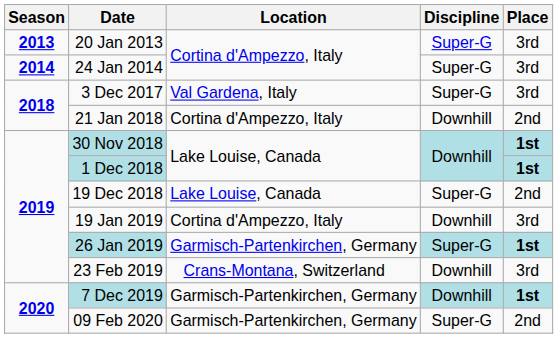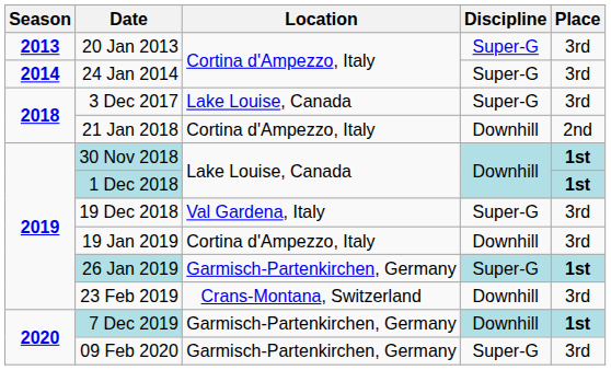 <table class="wikitable" style="text-align:center; font-size:95%;">
 <tr>
 <th>Season</th>
 <th>Date</th>
 <th>Location</th>
 <th>Discipline</th>
 <th>Place</th>
 </tr>
 <tr>
 <td><strong><a href='#'>2013</a></strong></td>
 <td align=right>20 Jan 2013</td>
 <td rowspan=2 align=left> <a href='#'>Cortina d'Ampezzo</a>, Italy</td>
 <td><a href='#'>Super-G</a></td>
 <td>3rd</td>
 </tr>
 <tr>
 <td><strong><a href='#'>2014</a></strong></td>
 <td align=right>24 Jan 2014</td>
 <td>Super-G</td>
 <td>3rd</td>
 </tr>
 <tr>
 <td rowspan=2><strong><a href='#'>2018</a></strong></td>
 <td align=right>3 Dec 2017</td>
-<td align=left> <a href='#'>Val Gardena</a>, Italy</td>
+<td align=left> <a href='#'>Lake Louise</a>, Canada</td>
 <td>Super-G</td>
 <td>3rd</td>
 </tr>
 <tr>
 <td align=right>21 Jan 2018</td>
 <td rowspan=1 align=left> Cortina d'Ampezzo, Italy</td>
 <td>Downhill</td>
 <td>2nd</td>
 </tr>
 <tr>
 <td rowspan=6><strong><a href='#'>2019</a></strong></td>
 <td align=right bgcolor="#BOEOE6">30 Nov 2018</td>
 <td rowspan=2 align=left> Lake Louise, Canada</td>
 <td rowspan=2 bgcolor="#BOEOE6">Downhill</td>
 <td bgcolor="#BOEOE6"><strong>1st</strong></td>
 </tr>
 <tr>
 <td align=right bgcolor="#BOEOE6">1 Dec 2018</td>
 <td bgcolor="#BOEOE6"><strong>1st</strong></td>
 </tr>
 <tr>
 <td align=right>19 Dec 2018</td>
-<td align=left> <a href='#'>Lake Louise</a>, Canada</td>
+<td align=left> <a href='#'>Val Gardena</a>, Italy</td>
 <td>Super-G</td>
-<td>2nd</td>
+<td>3rd</td>
 </tr>
 <tr>
 <td align=right>19 Jan 2019</td>
 <td align=left> Cortina d'Ampezzo, Italy</td>
 <td>Downhill</td>
 <td>3rd</td>
 </tr>
 <tr>
 <td align=right bgcolor="#BOEOE6">26 Jan 2019</td>
 <td align=left> <a href='#'>Garmisch-Partenkirchen</a>, Germany</td>
 <td bgcolor="#BOEOE6">Super-G</td>
 <td bgcolor="#BOEOE6"><strong>1st</strong></td>
 </tr>
 <tr>
 <td align=right>23 Feb 2019</td>
 <td align=left>   <a href='#'>Crans-Montana</a>, Switzerland</td>
 <td>Downhill</td>
 <td>3rd</td>
 </tr>
 <tr>
 <td rowspan=2><strong><a href='#'>2020</a></strong></td>
 <td align=right bgcolor="#BOEOE6">7 Dec 2019</td>
 <td align=left> Garmisch-Partenkirchen, Germany</td>
 <td bgcolor="#BOEOE6">Downhill</td>
 <td bgcolor="#BOEOE6"><strong>1st</strong></td>
 </tr>
 <tr>
 <td align=right>09 Feb 2020</td>
 <td align=left> Garmisch-Partenkirchen, Germany</td>
 <td>Super-G</td>
-<td>2nd</td>
+<td>3rd</td>
 </tr>
 </table>
